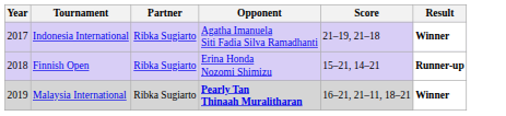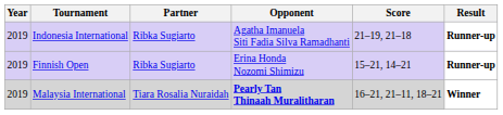 <table class="sortable wikitable" style="font-size: 90%;">
 <tr>
 <th>Year</th>
 <th>Tournament</th>
 <th>Partner</th>
 <th>Opponent</th>
 <th>Score</th>
 <th>Result</th>
 </tr>
 <tr style="background:#D8CEF6">
-<td align="center">2017</td>
+<td align="center">2019</td>
 <td align="left"><a href='#'>Indonesia International</a></td>
 <td align="left"> <a href='#'>Ribka Sugiarto</a></td>
 <td align="left"> <a href='#'>Agatha Imanuela</a><br> <a href='#'>Siti Fadia Silva Ramadhanti</a></td>
 <td align="left">21–19, 21–18</td>
-<td style="text-align: left; background:white"> <strong>Winner</strong></td>
+<td style="text-align:left; background:white"> <strong>Runner-up</strong></td>
 </tr>
 <tr style="background:#D8CEF6">
-<td align="center">2018</td>
+<td align="center">2019</td>
 <td align="left"><a href='#'>Finnish Open</a></td>
 <td align="left"> <a href='#'>Ribka Sugiarto</a></td>
 <td align="left"> <a href='#'>Erina Honda</a><br> <a href='#'>Nozomi Shimizu</a></td>
 <td align="left">15–21, 14–21</td>
 <td style="text-align:left; background:white"> <strong>Runner-up</strong></td>
 </tr>
 <tr style="background:#D5D5D5">
 <td align="center">2019</td>
 <td align="left"><a href='#'>Malaysia International</a></td>
-<td align="left"> Ribka Sugiarto</td>
+<td align="left"> <a href='#'>Tiara Rosalia Nuraidah</a></td>
 <td align="left"><strong> <a href='#'>Pearly Tan</a><br> <a href='#'>Thinaah Muralitharan</a></strong></td>
 <td align="left">16–21, 21–11, 18–21</td>
 <td style="text-align: left; background:white"> <strong>Winner</strong></td>
 </tr>
 </table>
